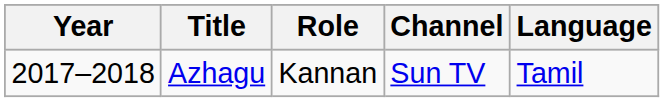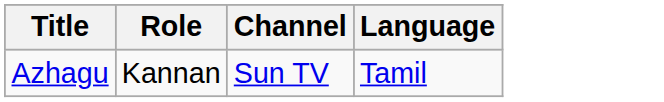 <table class="wikitable">
 <tr style="background:#ccc; text-align:center;">
-<th>Year</th>
 <th>Title</th>
 <th>Role</th>
 <th>Channel</th>
 <th>Language</th>
 </tr>
 <tr>
-<td>2017–2018</td>
 <td><a href='#'>Azhagu</a></td>
 <td>Kannan</td>
 <td><a href='#'>Sun TV</a></td>
 <td><a href='#'>Tamil</a></td>
 </tr>
 </table>
